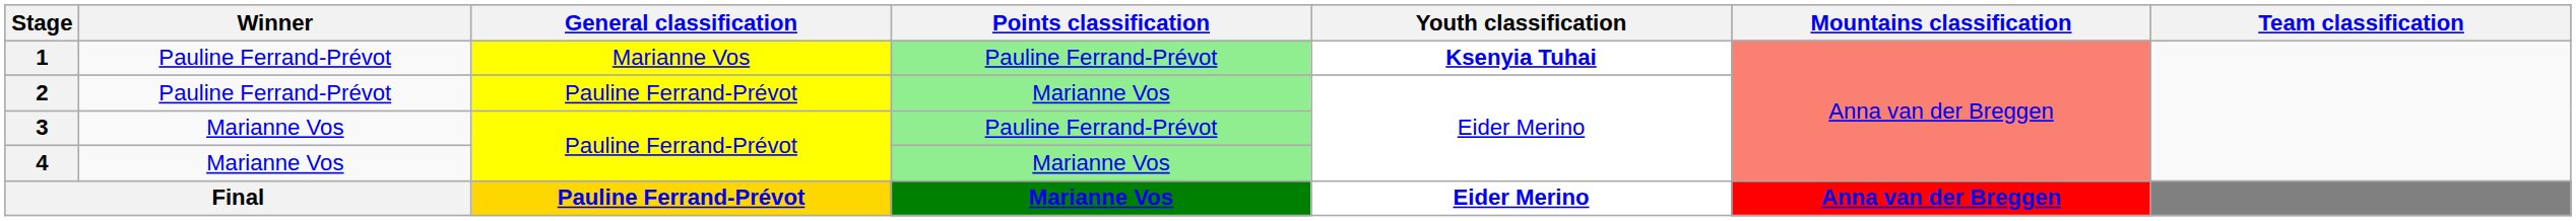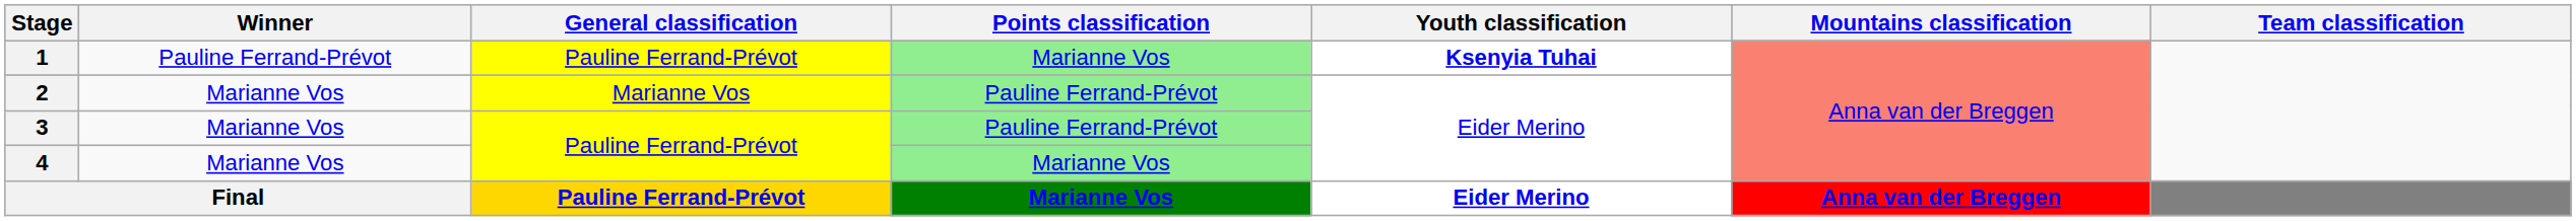 <table class="wikitable" style="text-align: center; font-size:86%;">
 <tr style="background-color: #efefef;">
 <th width="1%">Stage</th>
 <th width="14%">Winner</th>
 <th width="15%"><a href='#'>General classification</a><br></th>
 <th width="15%"><a href='#'>Points classification</a><br> </th>
 <th width="15%">Youth classification<br> </th>
 <th width="15%"><a href='#'>Mountains classification</a><br></th>
 <th width="15%"><a href='#'>Team classification</a><br></th>
 </tr>
 <tr>
 <th>1</th>
 <td><a href='#'>Pauline Ferrand-Prévot</a></td>
-<td style="background-color:yellow"><a href='#'>Marianne Vos</a></td>
-<td style="background-color:lightgreen"><a href='#'>Pauline Ferrand-Prévot</a></td>
+<td style="background-color:yellow"><a href='#'>Pauline Ferrand-Prévot</a></td>
+<td style="background-color:lightgreen"><a href='#'>Marianne Vos</a></td>
 <td style="background-color:white"><strong><a href='#'>Ksenyia Tuhai</a></strong></td>
 <td style="background-color:salmon" rowspan=4><a href='#'>Anna van der Breggen</a></td>
 <td style="background-color:light grey" rowspan=4></td>
 </tr>
 <tr>
 <th>2</th>
-<td><a href='#'>Pauline Ferrand-Prévot</a></td>
-<td style="background-color:yellow"><a href='#'>Pauline Ferrand-Prévot</a></td>
-<td style="background-color:lightgreen"><a href='#'>Marianne Vos</a></td>
+<td><a href='#'>Marianne Vos</a></td>
+<td style="background-color:yellow"><a href='#'>Marianne Vos</a></td>
+<td style="background-color:lightgreen"><a href='#'>Pauline Ferrand-Prévot</a></td>
 <td style="background-color:white" rowspan=3><a href='#'>Eider Merino</a></td>
 </tr>
 <tr>
 <th>3</th>
 <td><a href='#'>Marianne Vos</a></td>
 <td style="background-color:yellow" rowspan=2><a href='#'>Pauline Ferrand-Prévot</a></td>
 <td style="background-color:lightgreen"><a href='#'>Pauline Ferrand-Prévot</a></td>
 </tr>
 <tr>
 <th>4</th>
 <td><a href='#'>Marianne Vos</a></td>
 <td style="background-color:lightgreen"><a href='#'>Marianne Vos</a></td>
 </tr>
 <tr>
 <th colspan=2><strong>Final</strong></th>
 <th style="background:gold;"><a href='#'>Pauline Ferrand-Prévot</a></th>
 <th style="background:green;"><a href='#'>Marianne Vos</a></th>
 <th style="background:white;"><a href='#'>Eider Merino</a></th>
 <th style="background:red;"><a href='#'>Anna van der Breggen</a></th>
 <th style="background:grey;"></th>
 </tr>
 </table>
